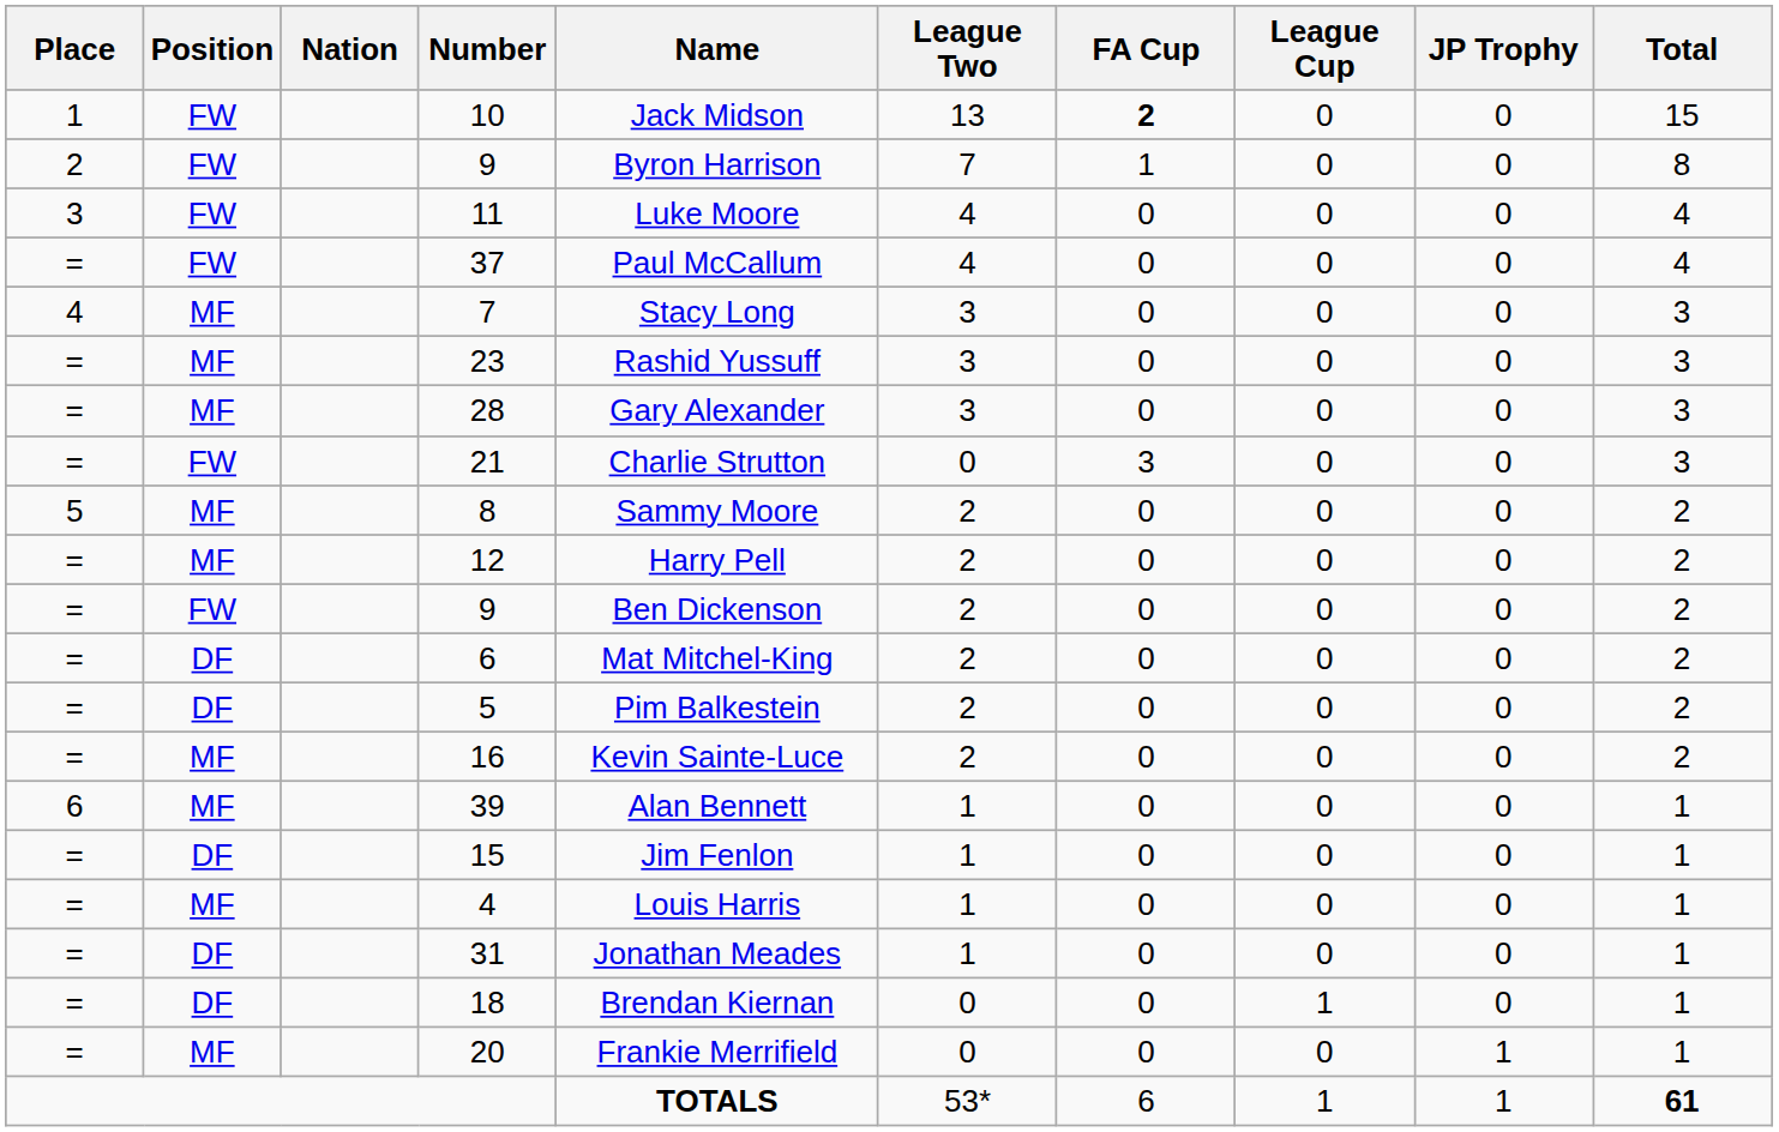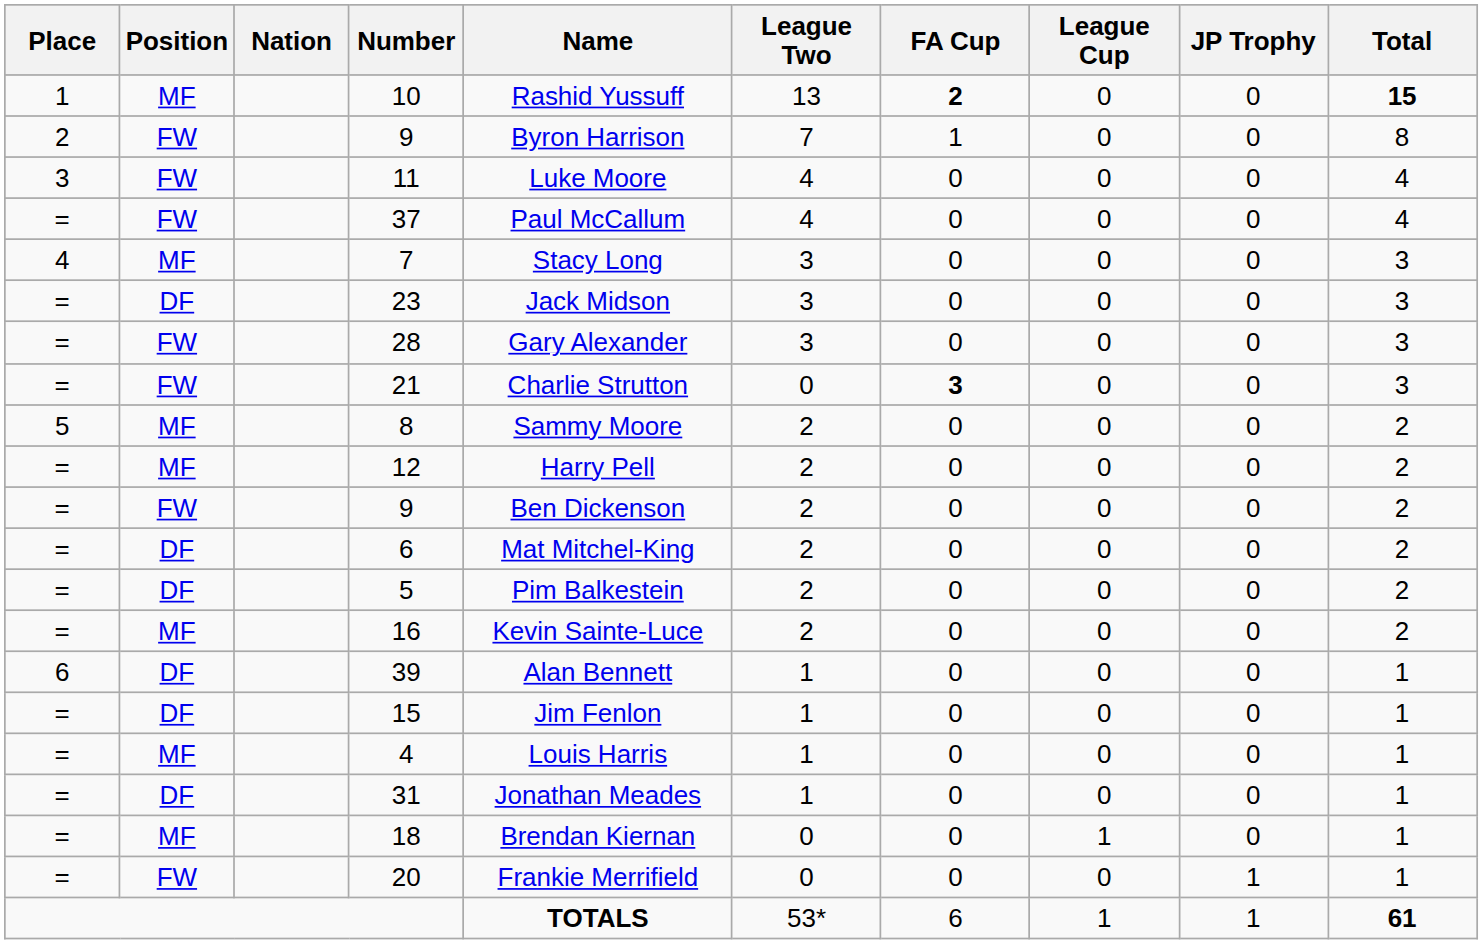 <table class="wikitable" style="font-size: 95%; text-align: center;">
 <tr>
 <th width=60>Place</th>
 <th width=60>Position</th>
 <th width=60>Nation</th>
 <th width=60>Number</th>
 <th width=150>Name</th>
 <th width=80>League Two</th>
 <th width=80>FA Cup</th>
 <th width=80>League Cup</th>
 <th width=80>JP Trophy</th>
 <th width=80>Total</th>
 </tr>
 <tr>
 <td>1</td>
-<td><a href='#'>FW</a></td>
+<td><a href='#'>MF</a></td>
 <td></td>
 <td>10</td>
-<td><a href='#'>Jack Midson</a></td>
+<td><a href='#'>Rashid Yussuff</a></td>
 <td>13</td>
 <td><strong>2</strong></td>
 <td>0</td>
 <td>0</td>
-<td>15</td>
+<td><strong>15</strong></td>
 </tr>
 <tr>
 <td>2</td>
 <td><a href='#'>FW</a></td>
 <td></td>
 <td>9</td>
 <td><a href='#'>Byron Harrison</a></td>
 <td>7</td>
 <td>1</td>
 <td>0</td>
 <td>0</td>
 <td>8</td>
 </tr>
 <tr>
 <td>3</td>
 <td><a href='#'>FW</a></td>
 <td></td>
 <td>11</td>
 <td><a href='#'>Luke Moore</a></td>
 <td>4</td>
 <td>0</td>
 <td>0</td>
 <td>0</td>
 <td>4</td>
 </tr>
 <tr>
 <td>=</td>
 <td><a href='#'>FW</a></td>
 <td></td>
 <td>37</td>
 <td><a href='#'>Paul McCallum</a></td>
 <td>4</td>
 <td>0</td>
 <td>0</td>
 <td>0</td>
 <td>4</td>
 </tr>
 <tr>
 <td>4</td>
 <td><a href='#'>MF</a></td>
 <td></td>
 <td>7</td>
 <td><a href='#'>Stacy Long</a></td>
 <td>3</td>
 <td>0</td>
 <td>0</td>
 <td>0</td>
 <td>3</td>
 </tr>
 <tr>
 <td>=</td>
-<td><a href='#'>MF</a></td>
+<td><a href='#'>DF</a></td>
 <td></td>
 <td>23</td>
-<td><a href='#'>Rashid Yussuff</a></td>
+<td><a href='#'>Jack Midson</a></td>
 <td>3</td>
 <td>0</td>
 <td>0</td>
 <td>0</td>
 <td>3</td>
 </tr>
 <tr>
 <td>=</td>
-<td><a href='#'>MF</a></td>
+<td><a href='#'>FW</a></td>
 <td></td>
 <td>28</td>
 <td><a href='#'>Gary Alexander</a></td>
 <td>3</td>
 <td>0</td>
 <td>0</td>
 <td>0</td>
 <td>3</td>
 </tr>
 <tr>
 <td>=</td>
 <td><a href='#'>FW</a></td>
 <td></td>
 <td>21</td>
 <td><a href='#'>Charlie Strutton</a></td>
 <td>0</td>
-<td>3</td>
+<td><strong>3</strong></td>
 <td>0</td>
 <td>0</td>
 <td>3</td>
 </tr>
 <tr>
 <td>5</td>
 <td><a href='#'>MF</a></td>
 <td></td>
 <td>8</td>
 <td><a href='#'>Sammy Moore</a></td>
 <td>2</td>
 <td>0</td>
 <td>0</td>
 <td>0</td>
 <td>2</td>
 </tr>
 <tr>
 <td>=</td>
 <td><a href='#'>MF</a></td>
 <td></td>
 <td>12</td>
 <td><a href='#'>Harry Pell</a></td>
 <td>2</td>
 <td>0</td>
 <td>0</td>
 <td>0</td>
 <td>2</td>
 </tr>
 <tr>
 <td>=</td>
 <td><a href='#'>FW</a></td>
 <td></td>
 <td>9</td>
 <td><a href='#'>Ben Dickenson</a></td>
 <td>2</td>
 <td>0</td>
 <td>0</td>
 <td>0</td>
 <td>2</td>
 </tr>
 <tr>
 <td>=</td>
 <td><a href='#'>DF</a></td>
 <td></td>
 <td>6</td>
 <td><a href='#'>Mat Mitchel-King</a></td>
 <td>2</td>
 <td>0</td>
 <td>0</td>
 <td>0</td>
 <td>2</td>
 </tr>
 <tr>
 <td>=</td>
 <td><a href='#'>DF</a></td>
 <td></td>
 <td>5</td>
 <td><a href='#'>Pim Balkestein</a></td>
 <td>2</td>
 <td>0</td>
 <td>0</td>
 <td>0</td>
 <td>2</td>
 </tr>
 <tr>
 <td>=</td>
 <td><a href='#'>MF</a></td>
 <td></td>
 <td>16</td>
 <td><a href='#'>Kevin Sainte-Luce</a></td>
 <td>2</td>
 <td>0</td>
 <td>0</td>
 <td>0</td>
 <td>2</td>
 </tr>
 <tr>
 <td>6</td>
-<td><a href='#'>MF</a></td>
+<td><a href='#'>DF</a></td>
 <td></td>
 <td>39</td>
 <td><a href='#'>Alan Bennett</a></td>
 <td>1</td>
 <td>0</td>
 <td>0</td>
 <td>0</td>
 <td>1</td>
 </tr>
 <tr>
 <td>=</td>
 <td><a href='#'>DF</a></td>
 <td></td>
 <td>15</td>
 <td><a href='#'>Jim Fenlon</a></td>
 <td>1</td>
 <td>0</td>
 <td>0</td>
 <td>0</td>
 <td>1</td>
 </tr>
 <tr>
 <td>=</td>
 <td><a href='#'>MF</a></td>
 <td></td>
 <td>4</td>
 <td><a href='#'>Louis Harris</a></td>
 <td>1</td>
 <td>0</td>
 <td>0</td>
 <td>0</td>
 <td>1</td>
 </tr>
 <tr>
 <td>=</td>
 <td><a href='#'>DF</a></td>
 <td></td>
 <td>31</td>
 <td><a href='#'>Jonathan Meades</a></td>
 <td>1</td>
 <td>0</td>
 <td>0</td>
 <td>0</td>
 <td>1</td>
 </tr>
 <tr>
 <td>=</td>
-<td><a href='#'>DF</a></td>
+<td><a href='#'>MF</a></td>
 <td></td>
 <td>18</td>
 <td><a href='#'>Brendan Kiernan</a></td>
 <td>0</td>
 <td>0</td>
 <td>1</td>
 <td>0</td>
 <td>1</td>
 </tr>
 <tr>
 <td>=</td>
-<td><a href='#'>MF</a></td>
+<td><a href='#'>FW</a></td>
 <td></td>
 <td>20</td>
 <td><a href='#'>Frankie Merrifield</a></td>
 <td>0</td>
 <td>0</td>
 <td>0</td>
 <td>1</td>
 <td>1</td>
 </tr>
 <tr>
 <td colspan="4"></td>
 <td><strong>TOTALS</strong></td>
 <td>53*</td>
 <td>6</td>
 <td>1</td>
 <td>1</td>
 <td><strong>61</strong></td>
 </tr>
 </table>
